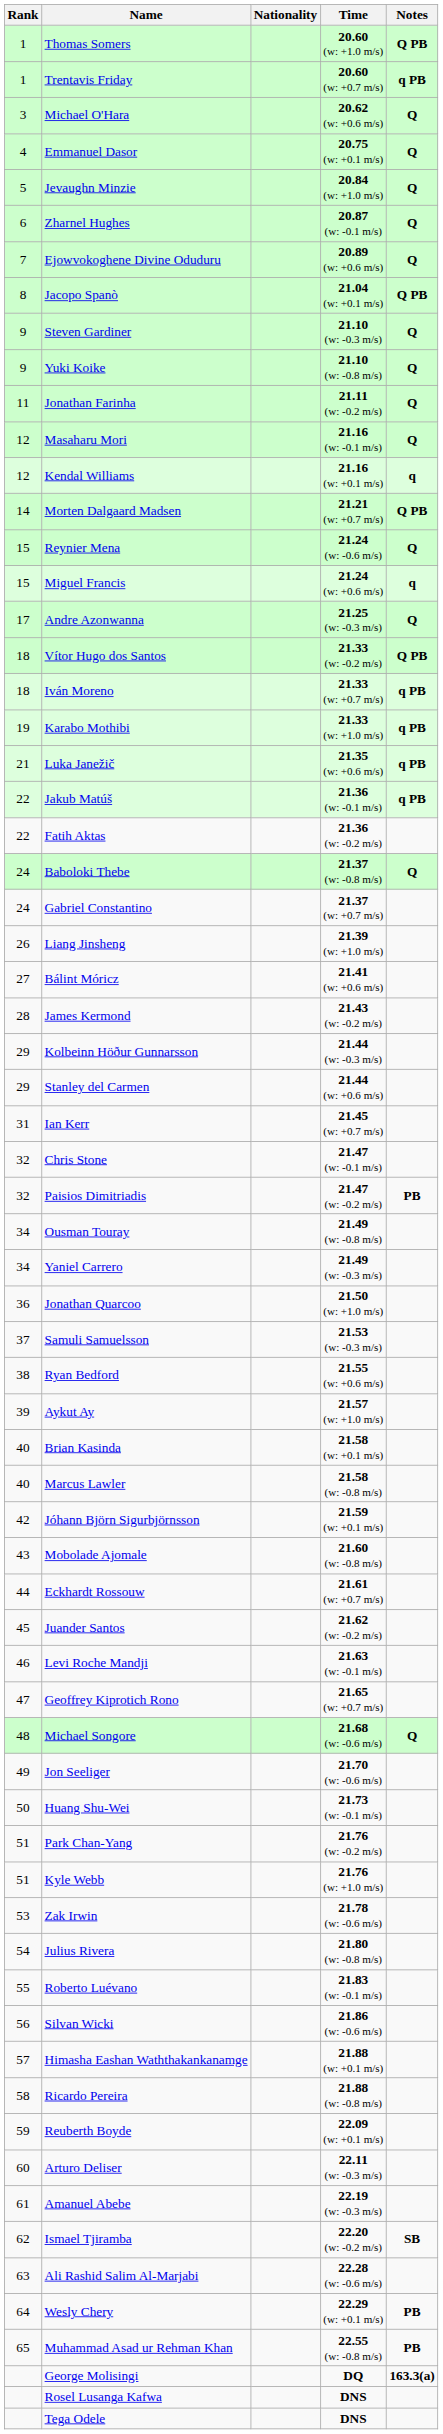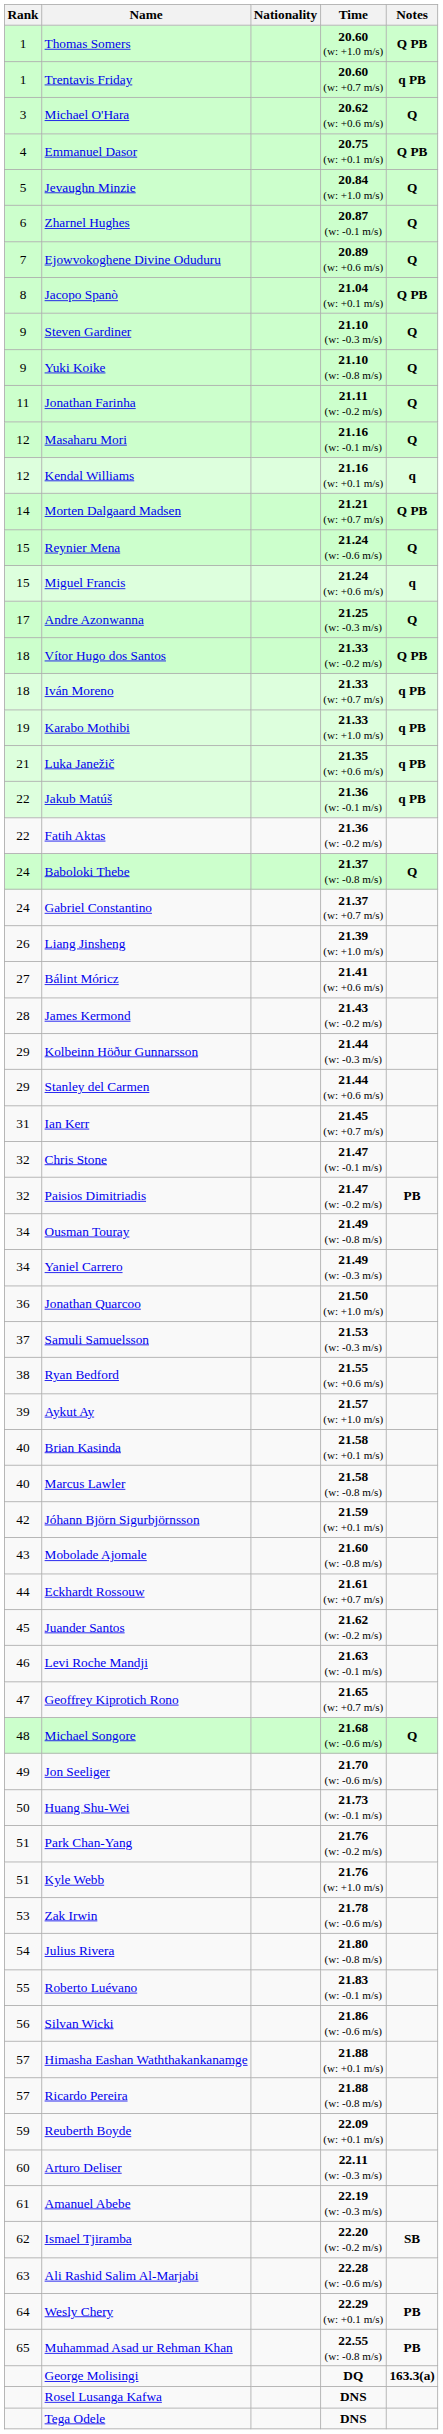 <table class="wikitable sortable" style="text-align:center">
 <tr>
 <th>Rank</th>
 <th>Name</th>
 <th>Nationality</th>
 <th>Time</th>
 <th>Notes</th>
 </tr>
 <tr bgcolor=ccffcc>
 <td>1</td>
 <td align=left><a href='#'>Thomas Somers</a></td>
 <td align=left></td>
 <td><strong>20.60</strong><br><small>(w: +1.0 m/s)</small></td>
 <td><strong>Q PB</strong></td>
 </tr>
 <tr bgcolor=ccffcc>
 <td>1</td>
 <td align=left><a href='#'>Trentavis Friday</a></td>
 <td align=left></td>
 <td><strong>20.60</strong><br><small>(w: +0.7 m/s)</small></td>
 <td><strong>q PB</strong></td>
 </tr>
 <tr bgcolor=ccffcc>
 <td>3</td>
 <td align=left><a href='#'>Michael O'Hara</a></td>
 <td align=left></td>
 <td><strong>20.62</strong><br><small>(w: +0.6 m/s)</small></td>
 <td><strong>Q</strong></td>
 </tr>
 <tr bgcolor=ccffcc>
 <td>4</td>
 <td align=left><a href='#'>Emmanuel Dasor</a></td>
 <td align=left></td>
 <td><strong>20.75</strong><br><small>(w: +0.1 m/s)</small></td>
-<td><strong>Q</strong></td>
+<td><strong>Q PB</strong></td>
 </tr>
 <tr bgcolor=ccffcc>
 <td>5</td>
 <td align=left><a href='#'>Jevaughn Minzie</a></td>
 <td align=left></td>
 <td><strong>20.84</strong><br><small>(w: +1.0 m/s)</small></td>
 <td><strong>Q</strong></td>
 </tr>
 <tr bgcolor=ccffcc>
 <td>6</td>
 <td align=left><a href='#'>Zharnel Hughes</a></td>
 <td align=left></td>
 <td><strong>20.87</strong><br><small>(w: -0.1 m/s)</small></td>
 <td><strong>Q</strong></td>
 </tr>
 <tr bgcolor=ccffcc>
 <td>7</td>
 <td align=left><a href='#'>Ejowvokoghene Divine Oduduru</a></td>
 <td align=left></td>
 <td><strong>20.89</strong><br><small>(w: +0.6 m/s)</small></td>
 <td><strong>Q</strong></td>
 </tr>
 <tr bgcolor=ccffcc>
 <td>8</td>
 <td align=left><a href='#'>Jacopo Spanò</a></td>
 <td align=left></td>
 <td><strong>21.04</strong><br><small>(w: +0.1 m/s)</small></td>
 <td><strong>Q PB</strong></td>
 </tr>
 <tr bgcolor=ccffcc>
 <td>9</td>
 <td align=left><a href='#'>Steven Gardiner</a></td>
 <td align=left></td>
 <td><strong>21.10</strong><br><small>(w: -0.3 m/s)</small></td>
 <td><strong>Q</strong></td>
 </tr>
 <tr bgcolor=ccffcc>
 <td>9</td>
 <td align=left><a href='#'>Yuki Koike</a></td>
 <td align=left></td>
 <td><strong>21.10</strong><br><small>(w: -0.8 m/s)</small></td>
 <td><strong>Q</strong></td>
 </tr>
 <tr bgcolor=ccffcc>
 <td>11</td>
 <td align=left><a href='#'>Jonathan Farinha</a></td>
 <td align=left></td>
 <td><strong>21.11</strong><br><small>(w: -0.2 m/s)</small></td>
 <td><strong>Q</strong></td>
 </tr>
 <tr bgcolor=ccffcc>
 <td>12</td>
 <td align=left><a href='#'>Masaharu Mori</a></td>
 <td align=left></td>
 <td><strong>21.16</strong><br><small>(w: -0.1 m/s)</small></td>
 <td><strong>Q</strong></td>
 </tr>
 <tr bgcolor=ddffdd>
 <td>12</td>
 <td align=left><a href='#'>Kendal Williams</a></td>
 <td align=left></td>
 <td><strong>21.16</strong><br><small>(w: +0.1 m/s)</small></td>
 <td><strong>q</strong></td>
 </tr>
 <tr bgcolor=ccffcc>
 <td>14</td>
 <td align=left><a href='#'>Morten Dalgaard Madsen</a></td>
 <td align=left></td>
 <td><strong>21.21</strong><br><small>(w: +0.7 m/s)</small></td>
 <td><strong>Q PB</strong></td>
 </tr>
 <tr bgcolor=ccffcc>
 <td>15</td>
 <td align=left><a href='#'>Reynier Mena</a></td>
 <td align=left></td>
 <td><strong>21.24</strong><br><small>(w: -0.6 m/s)</small></td>
 <td><strong>Q</strong></td>
 </tr>
 <tr bgcolor=ddffdd>
 <td>15</td>
 <td align=left><a href='#'>Miguel Francis</a></td>
 <td align=left></td>
 <td><strong>21.24</strong><br><small>(w: +0.6 m/s)</small></td>
 <td><strong>q</strong></td>
 </tr>
 <tr bgcolor=ccffcc>
 <td>17</td>
 <td align=left><a href='#'>Andre Azonwanna</a></td>
 <td align=left></td>
 <td><strong>21.25</strong><br><small>(w: -0.3 m/s)</small></td>
 <td><strong>Q</strong></td>
 </tr>
 <tr bgcolor=ccffcc>
 <td>18</td>
 <td align=left><a href='#'>Vítor Hugo dos Santos</a></td>
 <td align=left></td>
 <td><strong>21.33</strong><br><small>(w: -0.2 m/s)</small></td>
 <td><strong>Q PB</strong></td>
 </tr>
 <tr bgcolor=ddffdd>
 <td>18</td>
 <td align=left><a href='#'>Iván Moreno</a></td>
 <td align=left></td>
 <td><strong>21.33</strong><br><small>(w: +0.7 m/s)</small></td>
 <td><strong>q PB</strong></td>
 </tr>
 <tr bgcolor=ddffdd>
 <td>19</td>
 <td align=left><a href='#'>Karabo Mothibi</a></td>
 <td align=left></td>
 <td><strong>21.33</strong><br><small>(w: +1.0 m/s)</small></td>
 <td><strong>q PB</strong></td>
 </tr>
 <tr bgcolor=ddffdd>
 <td>21</td>
 <td align=left><a href='#'>Luka Janežič</a></td>
 <td align=left></td>
 <td><strong>21.35</strong><br><small>(w: +0.6 m/s)</small></td>
 <td><strong>q PB</strong></td>
 </tr>
 <tr bgcolor=ddffdd>
 <td>22</td>
 <td align=left><a href='#'>Jakub Matúš</a></td>
 <td align=left></td>
 <td><strong>21.36</strong><br><small>(w: -0.1 m/s)</small></td>
 <td><strong>q PB</strong></td>
 </tr>
 <tr>
 <td>22</td>
 <td align=left><a href='#'>Fatih Aktas</a></td>
 <td align=left></td>
 <td><strong>21.36</strong><br><small>(w: -0.2 m/s)</small></td>
 <td></td>
 </tr>
 <tr bgcolor=ccffcc>
 <td>24</td>
 <td align=left><a href='#'>Baboloki Thebe</a></td>
 <td align=left></td>
 <td><strong>21.37</strong><br><small>(w: -0.8 m/s)</small></td>
 <td><strong>Q</strong></td>
 </tr>
 <tr>
 <td>24</td>
 <td align=left><a href='#'>Gabriel Constantino</a></td>
 <td align=left></td>
 <td><strong>21.37</strong><br><small>(w: +0.7 m/s)</small></td>
 <td></td>
 </tr>
 <tr>
 <td>26</td>
 <td align=left><a href='#'>Liang Jinsheng</a></td>
 <td align=left></td>
 <td><strong>21.39</strong><br><small>(w: +1.0 m/s)</small></td>
 <td></td>
 </tr>
 <tr>
 <td>27</td>
 <td align=left><a href='#'>Bálint Móricz</a></td>
 <td align=left></td>
 <td><strong>21.41</strong><br><small>(w: +0.6 m/s)</small></td>
 <td></td>
 </tr>
 <tr>
 <td>28</td>
 <td align=left><a href='#'>James Kermond</a></td>
 <td align=left></td>
 <td><strong>21.43</strong><br><small>(w: -0.2 m/s)</small></td>
 <td></td>
 </tr>
 <tr>
 <td>29</td>
 <td align=left><a href='#'>Kolbeinn Höður Gunnarsson</a></td>
 <td align=left></td>
 <td><strong>21.44</strong><br><small>(w: -0.3 m/s)</small></td>
 <td></td>
 </tr>
 <tr>
 <td>29</td>
 <td align=left><a href='#'>Stanley del Carmen</a></td>
 <td align=left></td>
 <td><strong>21.44</strong><br><small>(w: +0.6 m/s)</small></td>
 <td></td>
 </tr>
 <tr>
 <td>31</td>
 <td align=left><a href='#'>Ian Kerr</a></td>
 <td align=left></td>
 <td><strong>21.45</strong><br><small>(w: +0.7 m/s)</small></td>
 <td></td>
 </tr>
 <tr>
 <td>32</td>
 <td align=left><a href='#'>Chris Stone</a></td>
 <td align=left></td>
 <td><strong>21.47</strong><br><small>(w: -0.1 m/s)</small></td>
 <td></td>
 </tr>
 <tr>
 <td>32</td>
 <td align=left><a href='#'>Paisios Dimitriadis</a></td>
 <td align=left></td>
 <td><strong>21.47</strong><br><small>(w: -0.2 m/s)</small></td>
 <td><strong>PB</strong></td>
 </tr>
 <tr>
 <td>34</td>
 <td align=left><a href='#'>Ousman Touray</a></td>
 <td align=left></td>
 <td><strong>21.49</strong><br><small>(w: -0.8 m/s)</small></td>
 <td></td>
 </tr>
 <tr>
 <td>34</td>
 <td align=left><a href='#'>Yaniel Carrero</a></td>
 <td align=left></td>
 <td><strong>21.49</strong><br><small>(w: -0.3 m/s)</small></td>
 <td></td>
 </tr>
 <tr>
 <td>36</td>
 <td align=left><a href='#'>Jonathan Quarcoo</a></td>
 <td align=left></td>
 <td><strong>21.50</strong><br><small>(w: +1.0 m/s)</small></td>
 <td></td>
 </tr>
 <tr>
 <td>37</td>
 <td align=left><a href='#'>Samuli Samuelsson</a></td>
 <td align=left></td>
 <td><strong>21.53</strong><br><small>(w: -0.3 m/s)</small></td>
 <td></td>
 </tr>
 <tr>
 <td>38</td>
 <td align=left><a href='#'>Ryan Bedford</a></td>
 <td align=left></td>
 <td><strong>21.55</strong><br><small>(w: +0.6 m/s)</small></td>
 <td></td>
 </tr>
 <tr>
 <td>39</td>
 <td align=left><a href='#'>Aykut Ay</a></td>
 <td align=left></td>
 <td><strong>21.57</strong><br><small>(w: +1.0 m/s)</small></td>
 <td></td>
 </tr>
 <tr>
 <td>40</td>
 <td align=left><a href='#'>Brian Kasinda</a></td>
 <td align=left></td>
 <td><strong>21.58</strong><br><small>(w: +0.1 m/s)</small></td>
 <td></td>
 </tr>
 <tr>
 <td>40</td>
 <td align=left><a href='#'>Marcus Lawler</a></td>
 <td align=left></td>
 <td><strong>21.58</strong><br><small>(w: -0.8 m/s)</small></td>
 <td></td>
 </tr>
 <tr>
 <td>42</td>
 <td align=left><a href='#'>Jóhann Björn Sigurbjörnsson</a></td>
 <td align=left></td>
 <td><strong>21.59</strong><br><small>(w: +0.1 m/s)</small></td>
 <td></td>
 </tr>
 <tr>
 <td>43</td>
 <td align=left><a href='#'>Mobolade Ajomale</a></td>
 <td align=left></td>
 <td><strong>21.60</strong><br><small>(w: -0.8 m/s)</small></td>
 <td></td>
 </tr>
 <tr>
 <td>44</td>
 <td align=left><a href='#'>Eckhardt Rossouw</a></td>
 <td align=left></td>
 <td><strong>21.61</strong><br><small>(w: +0.7 m/s)</small></td>
 <td></td>
 </tr>
 <tr>
 <td>45</td>
 <td align=left><a href='#'>Juander Santos</a></td>
 <td align=left></td>
 <td><strong>21.62</strong><br><small>(w: -0.2 m/s)</small></td>
 <td></td>
 </tr>
 <tr>
 <td>46</td>
 <td align=left><a href='#'>Levi Roche Mandji</a></td>
 <td align=left></td>
 <td><strong>21.63</strong><br><small>(w: -0.1 m/s)</small></td>
 <td></td>
 </tr>
 <tr>
 <td>47</td>
 <td align=left><a href='#'>Geoffrey Kiprotich Rono</a></td>
 <td align=left></td>
 <td><strong>21.65</strong><br><small>(w: +0.7 m/s)</small></td>
 <td></td>
 </tr>
 <tr bgcolor=ccffcc>
 <td>48</td>
 <td align=left><a href='#'>Michael Songore</a></td>
 <td align=left></td>
 <td><strong>21.68</strong><br><small>(w: -0.6 m/s)</small></td>
 <td><strong>Q</strong></td>
 </tr>
 <tr>
 <td>49</td>
 <td align=left><a href='#'>Jon Seeliger</a></td>
 <td align=left></td>
 <td><strong>21.70</strong><br><small>(w: -0.6 m/s)</small></td>
 <td></td>
 </tr>
 <tr>
 <td>50</td>
 <td align=left><a href='#'>Huang Shu-Wei</a></td>
 <td align=left></td>
 <td><strong>21.73</strong><br><small>(w: -0.1 m/s)</small></td>
 <td></td>
 </tr>
 <tr>
 <td>51</td>
 <td align=left><a href='#'>Park Chan-Yang</a></td>
 <td align=left></td>
 <td><strong>21.76</strong><br><small>(w: -0.2 m/s)</small></td>
 <td></td>
 </tr>
 <tr>
 <td>51</td>
 <td align=left><a href='#'>Kyle Webb</a></td>
 <td align=left></td>
 <td><strong>21.76</strong><br><small>(w: +1.0 m/s)</small></td>
 <td></td>
 </tr>
 <tr>
 <td>53</td>
 <td align=left><a href='#'>Zak Irwin</a></td>
 <td align=left></td>
 <td><strong>21.78</strong><br><small>(w: -0.6 m/s)</small></td>
 <td></td>
 </tr>
 <tr>
 <td>54</td>
 <td align=left><a href='#'>Julius Rivera</a></td>
 <td align=left></td>
 <td><strong>21.80</strong><br><small>(w: -0.8 m/s)</small></td>
 <td></td>
 </tr>
 <tr>
 <td>55</td>
 <td align=left><a href='#'>Roberto Luévano</a></td>
 <td align=left></td>
 <td><strong>21.83</strong><br><small>(w: -0.1 m/s)</small></td>
 <td></td>
 </tr>
 <tr>
 <td>56</td>
 <td align=left><a href='#'>Silvan Wicki</a></td>
 <td align=left></td>
 <td><strong>21.86</strong><br><small>(w: -0.6 m/s)</small></td>
 <td></td>
 </tr>
 <tr>
 <td>57</td>
 <td align=left><a href='#'>Himasha Eashan Waththakankanamge</a></td>
 <td align=left></td>
 <td><strong>21.88</strong><br><small>(w: +0.1 m/s)</small></td>
 <td></td>
 </tr>
 <tr>
-<td>58</td>
+<td>57</td>
 <td align=left><a href='#'>Ricardo Pereira</a></td>
 <td align=left></td>
 <td><strong>21.88</strong><br><small>(w: -0.8 m/s)</small></td>
 <td></td>
 </tr>
 <tr>
 <td>59</td>
 <td align=left><a href='#'>Reuberth Boyde</a></td>
 <td align=left></td>
 <td><strong>22.09</strong><br><small>(w: +0.1 m/s)</small></td>
 <td></td>
 </tr>
 <tr>
 <td>60</td>
 <td align=left><a href='#'>Arturo Deliser</a></td>
 <td align=left></td>
 <td><strong>22.11</strong><br><small>(w: -0.3 m/s)</small></td>
 <td></td>
 </tr>
 <tr>
 <td>61</td>
 <td align=left><a href='#'>Amanuel Abebe</a></td>
 <td align=left></td>
 <td><strong>22.19</strong><br><small>(w: -0.3 m/s)</small></td>
 <td></td>
 </tr>
 <tr>
 <td>62</td>
 <td align=left><a href='#'>Ismael Tjiramba</a></td>
 <td align=left></td>
 <td><strong>22.20</strong><br><small>(w: -0.2 m/s)</small></td>
 <td><strong>SB</strong></td>
 </tr>
 <tr>
 <td>63</td>
 <td align=left><a href='#'>Ali Rashid Salim Al-Marjabi</a></td>
 <td align=left></td>
 <td><strong>22.28</strong><br><small>(w: -0.6 m/s)</small></td>
 <td></td>
 </tr>
 <tr>
 <td>64</td>
 <td align=left><a href='#'>Wesly Chery</a></td>
 <td align=left></td>
 <td><strong>22.29</strong><br><small>(w: +0.1 m/s)</small></td>
 <td><strong>PB</strong></td>
 </tr>
 <tr>
 <td>65</td>
 <td align=left><a href='#'>Muhammad Asad ur Rehman Khan</a></td>
 <td align=left></td>
 <td><strong>22.55</strong><br><small>(w: -0.8 m/s)</small></td>
 <td><strong>PB</strong></td>
 </tr>
 <tr>
 <td></td>
 <td align=left><a href='#'>George Molisingi</a></td>
 <td align=left></td>
 <td><strong>DQ</strong></td>
 <td><strong>163.3(a)</strong></td>
 </tr>
 <tr>
 <td></td>
 <td align=left><a href='#'>Rosel Lusanga Kafwa</a></td>
 <td align=left></td>
 <td><strong>DNS</strong></td>
 <td></td>
 </tr>
 <tr>
 <td></td>
 <td align=left><a href='#'>Tega Odele</a></td>
 <td align=left></td>
 <td><strong>DNS</strong></td>
 <td></td>
 </tr>
 </table>
